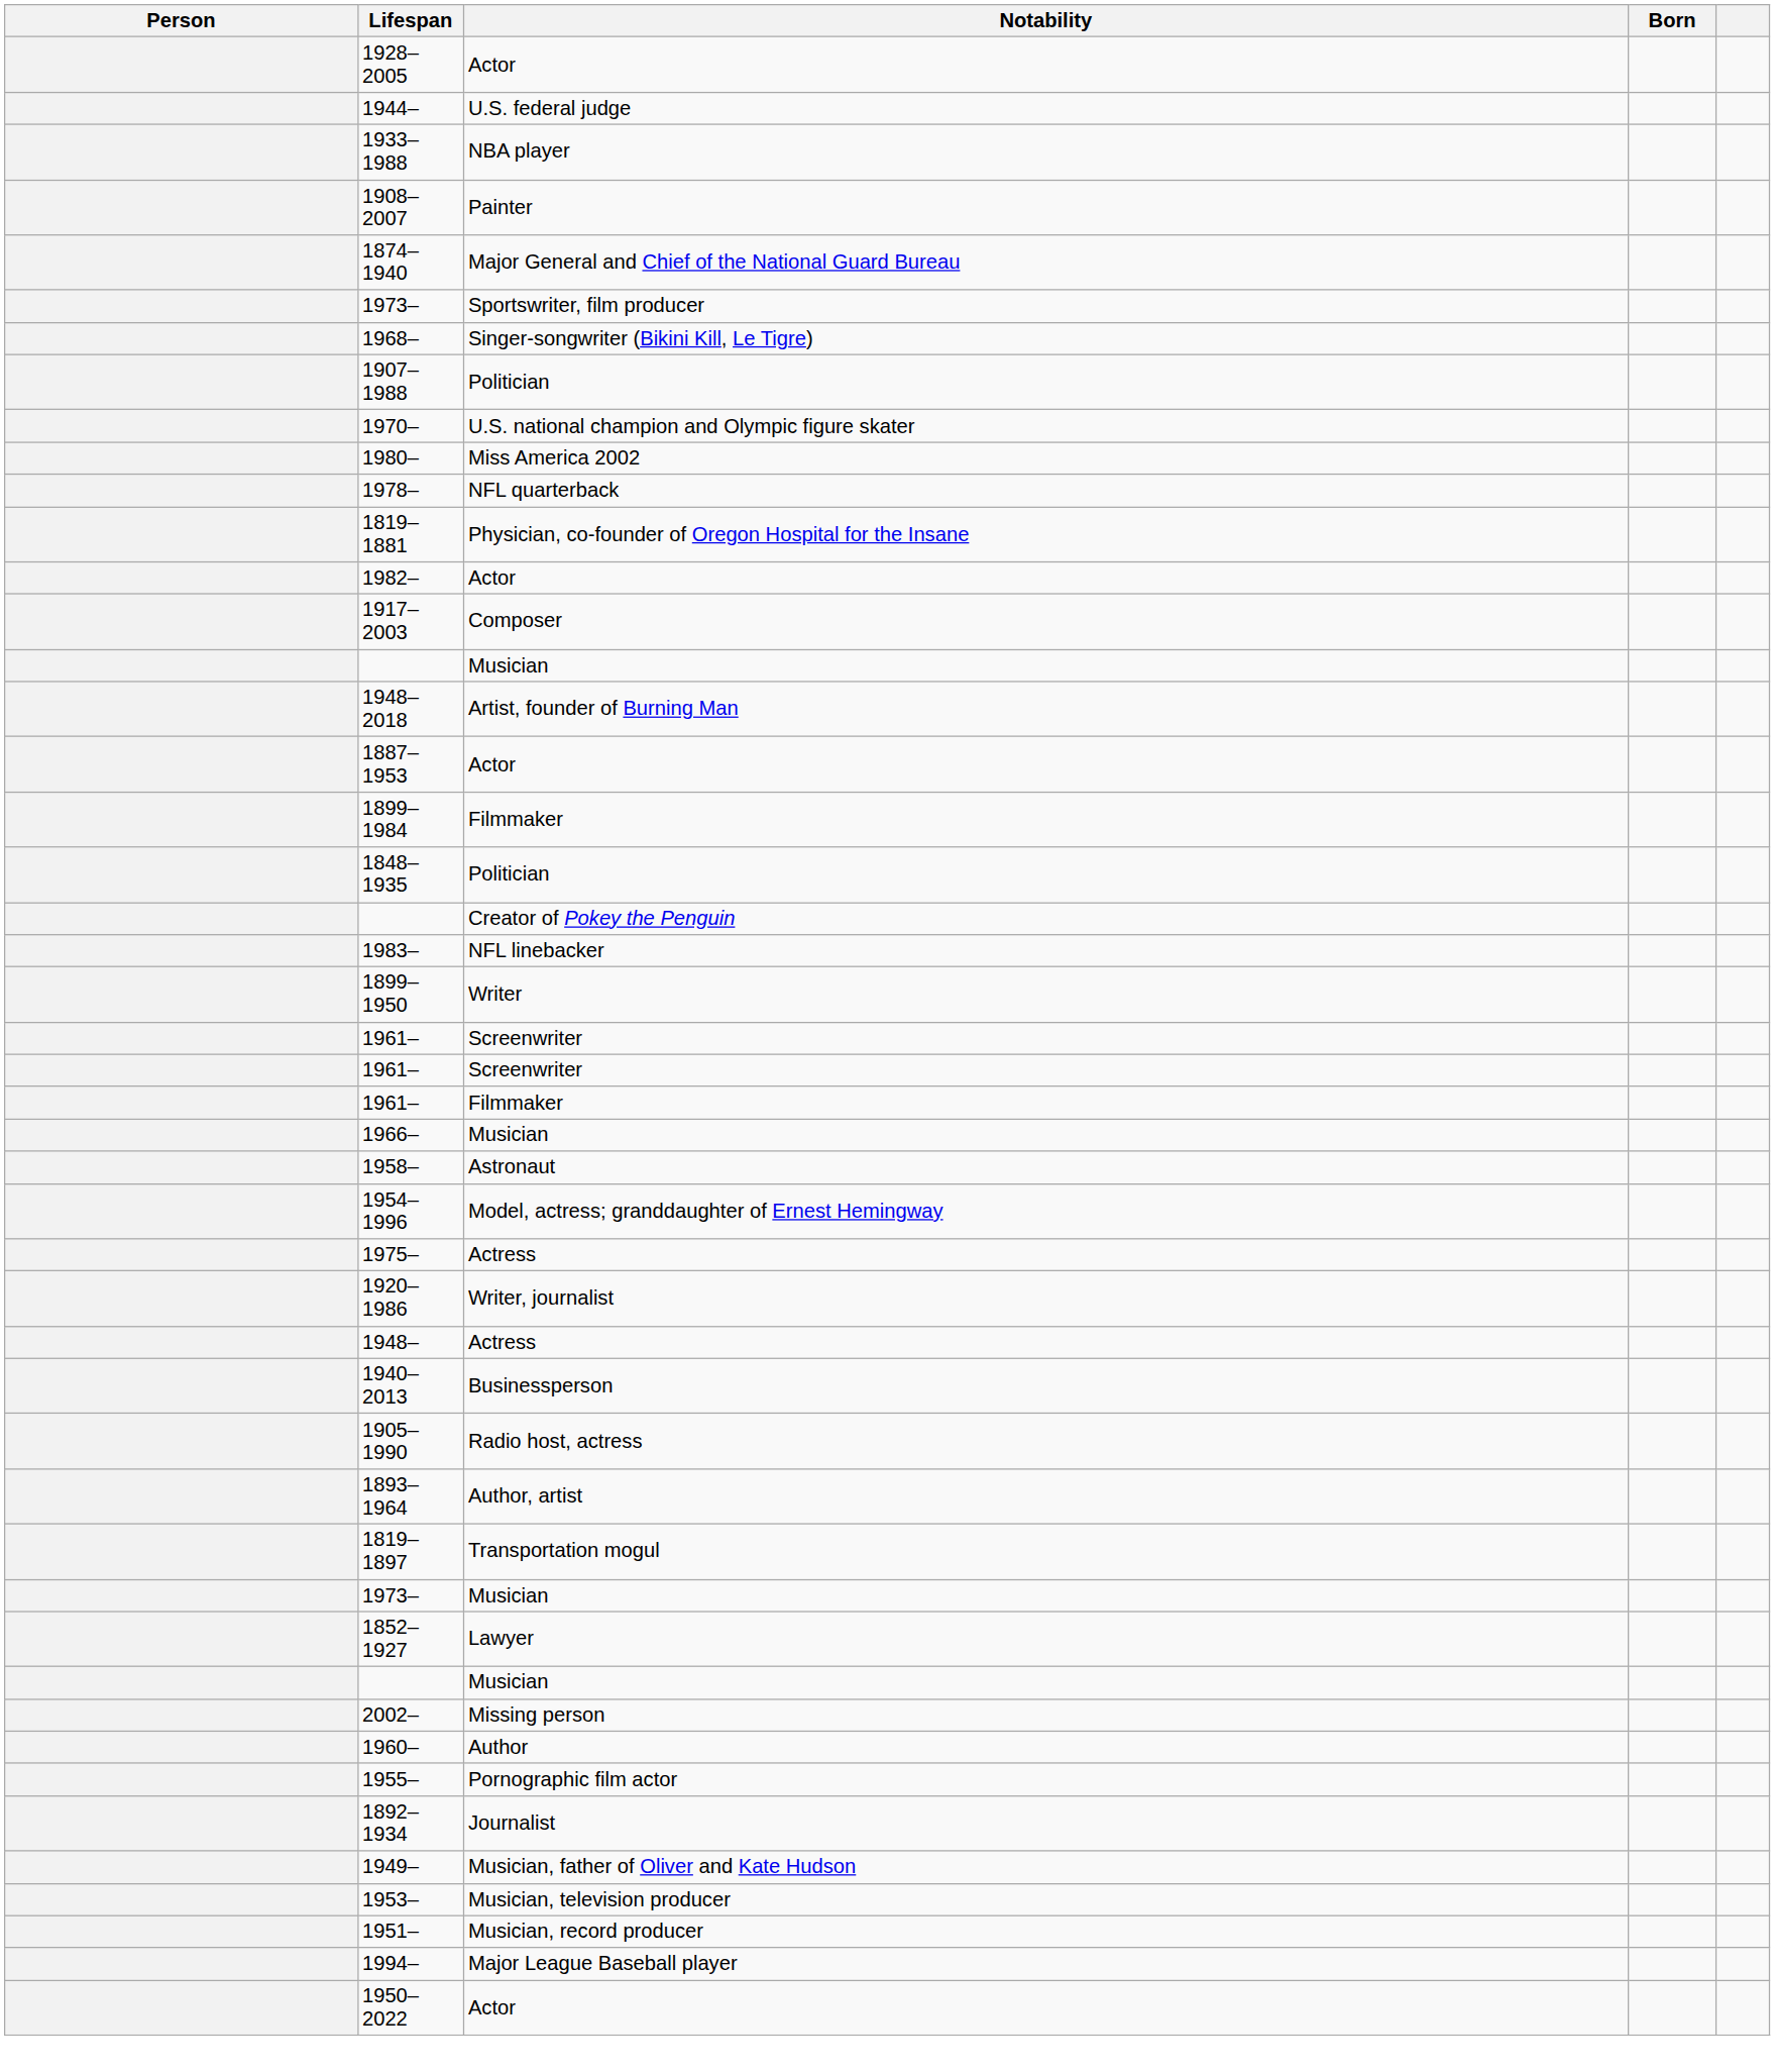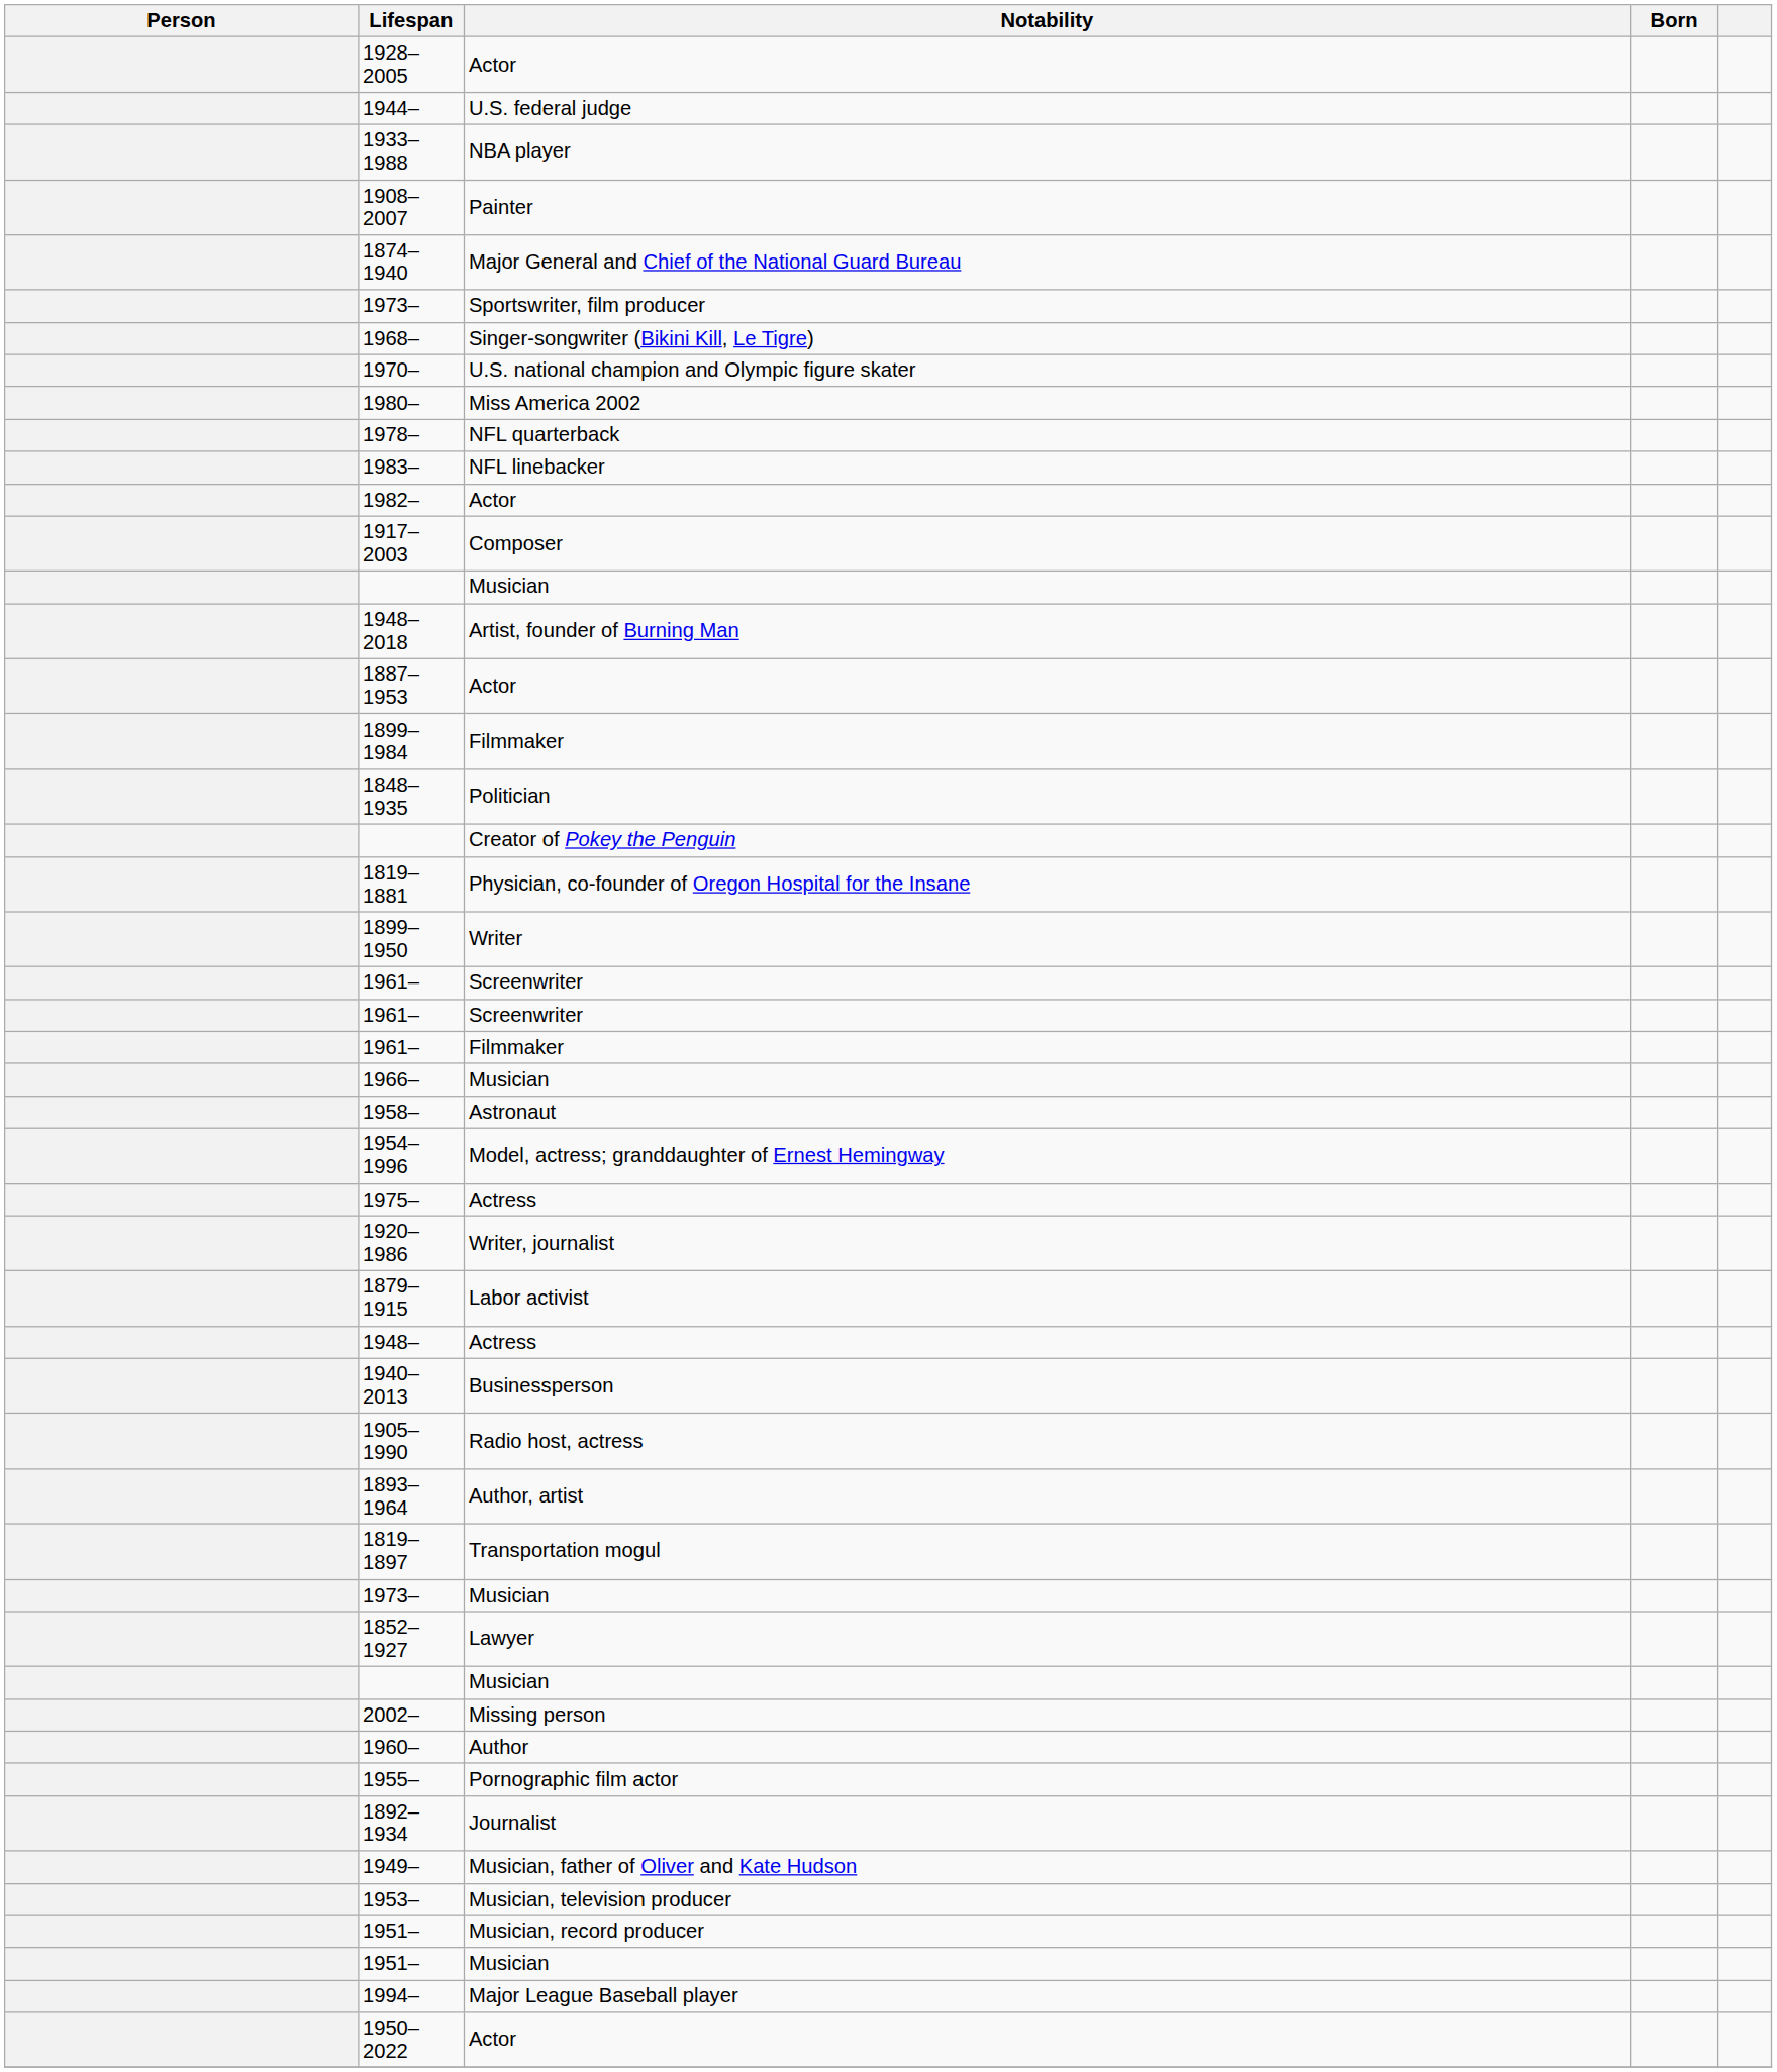 <table class="wikitable plainrowheaders sortable" style="margin-right: 0; width:70%;">
 <tr>
 <th scope="col" width="20%">Person</th>
 <th scope="col" width="6%">Lifespan</th>
 <th scope="col">Notability</th>
 <th scope="col" width="5%">Born</th>
 <th scope="col" class="unsortable" width="3%"></th>
 </tr>
 <tr>
 <th scope="row"></th>
 <td>1928–2005</td>
 <td>Actor</td>
 <td></td>
 <td style="text-align:center;"></td>
 </tr>
 <tr>
 <th scope="row"></th>
 <td>1944–</td>
 <td>U.S. federal judge</td>
 <td></td>
 <td style="text-align:center;"></td>
 </tr>
 <tr>
 <th scope="row"></th>
 <td>1933–1988</td>
 <td>NBA player</td>
 <td></td>
 <td style="text-align:center;"></td>
 </tr>
 <tr>
 <th scope="row"></th>
 <td>1908–2007</td>
 <td>Painter</td>
 <td></td>
 <td style="text-align:center;"></td>
 </tr>
 <tr>
 <th scope="row"></th>
 <td>1874–1940</td>
 <td>Major General and <a href='#'>Chief of the National Guard Bureau</a></td>
 <td></td>
 <td style="text-align:center;"></td>
 </tr>
 <tr>
 <th scope="row"></th>
 <td>1973–</td>
 <td>Sportswriter, film producer</td>
 <td></td>
 <td style="text-align:center;"></td>
 </tr>
 <tr>
 <th scope="row"></th>
 <td>1968–</td>
 <td>Singer-songwriter (<a href='#'>Bikini Kill</a>, <a href='#'>Le Tigre</a>)</td>
 <td></td>
 <td style="text-align:center;"></td>
 </tr>
 <tr>
 <th scope="row"></th>
-<td>1907–1988</td>
-<td>Politician</td>
-<td></td>
-<td style="text-align:center;"></td>
-</tr>
-<tr>
-<th scope="row"></th>
 <td>1970–</td>
 <td>U.S. national champion and Olympic figure skater</td>
 <td></td>
 <td style="text-align:center;"></td>
 </tr>
 <tr>
 <th scope="row"></th>
 <td>1980–</td>
 <td>Miss America 2002</td>
 <td></td>
 <td style="text-align:center;"></td>
 </tr>
 <tr>
 <th scope="row"></th>
 <td>1978–</td>
 <td>NFL quarterback</td>
 <td></td>
 <td style="text-align:center;"></td>
 </tr>
 <tr>
 <th scope="row"></th>
-<td>1819–1881</td>
-<td>Physician, co-founder of <a href='#'>Oregon Hospital for the Insane</a></td>
+<td>1983–</td>
+<td>NFL linebacker</td>
 <td></td>
 <td style="text-align:center;"></td>
 </tr>
 <tr>
 <th scope="row"></th>
 <td>1982–</td>
 <td>Actor</td>
 <td></td>
 <td style="text-align:center;"></td>
 </tr>
 <tr>
 <th scope="row"></th>
 <td>1917–2003</td>
 <td>Composer</td>
 <td></td>
 <td style="text-align:center;"></td>
 </tr>
 <tr>
 <th scope="row"></th>
 <td></td>
 <td>Musician</td>
 <td></td>
 <td style="text-align:center;"></td>
 </tr>
 <tr>
 <th scope="row"></th>
 <td>1948–2018</td>
 <td>Artist, founder of <a href='#'>Burning Man</a></td>
 <td></td>
 <td style="text-align:Center;"></td>
 </tr>
 <tr>
 <th scope="row"></th>
 <td>1887–1953</td>
 <td>Actor</td>
 <td></td>
 <td style="text-align:center;"></td>
 </tr>
 <tr>
 <th scope="row"></th>
 <td>1899–1984</td>
 <td>Filmmaker</td>
 <td></td>
 <td style="text-align:center;"></td>
 </tr>
 <tr>
 <th scope="row"></th>
 <td>1848–1935</td>
 <td>Politician</td>
 <td></td>
 <td style="text-align:center;"></td>
 </tr>
 <tr>
 <th scope="row"></th>
 <td></td>
 <td>Creator of <em><a href='#'>Pokey the Penguin</a></em></td>
 <td></td>
 <td style="text-align:center;"></td>
 </tr>
 <tr>
 <th scope="row"></th>
-<td>1983–</td>
-<td>NFL linebacker</td>
+<td>1819–1881</td>
+<td>Physician, co-founder of <a href='#'>Oregon Hospital for the Insane</a></td>
 <td></td>
 <td style="text-align:center;"></td>
 </tr>
 <tr>
 <th scope="row"></th>
 <td>1899–1950</td>
 <td>Writer</td>
 <td></td>
 <td style="text-align:center;"></td>
 </tr>
 <tr>
 <th scope="row"></th>
 <td>1961–</td>
 <td>Screenwriter</td>
 <td></td>
 <td style="text-align:center;"></td>
 </tr>
 <tr>
 <th scope="row"></th>
 <td>1961–</td>
 <td>Screenwriter</td>
 <td></td>
 <td style="text-align:center;"></td>
 </tr>
 <tr>
 <th scope="row"></th>
 <td>1961–</td>
 <td>Filmmaker</td>
 <td></td>
 <td style="text-align:center;"></td>
 </tr>
 <tr>
 <th scope="row"></th>
 <td>1966–</td>
 <td>Musician</td>
 <td></td>
 <td style="text-align:center;"></td>
 </tr>
 <tr>
 <th scope="row"></th>
 <td>1958–</td>
 <td>Astronaut</td>
 <td></td>
 <td style="text-align:center;"></td>
 </tr>
 <tr>
 <th scope="row"></th>
 <td>1954–1996</td>
 <td>Model, actress; granddaughter of <a href='#'>Ernest Hemingway</a></td>
 <td></td>
 <td style="text-align:center;"></td>
 </tr>
 <tr>
 <th scope="row"></th>
 <td>1975–</td>
 <td>Actress</td>
 <td></td>
 <td style="text-align:center;"></td>
 </tr>
 <tr>
 <th scope="row"></th>
 <td>1920–1986</td>
 <td>Writer, journalist</td>
+<td></td>
+<td style="text-align:center;"></td>
+</tr>
+<tr>
+<th scope="row"></th>
+<td>1879–1915</td>
+<td>Labor activist</td>
 <td></td>
 <td style="text-align:center;"></td>
 </tr>
 <tr>
 <th scope="row"></th>
 <td>1948–</td>
 <td>Actress</td>
 <td></td>
 <td style="text-align:center;"></td>
 </tr>
 <tr>
 <th scope="row"></th>
 <td>1940–2013</td>
 <td>Businessperson</td>
 <td></td>
 <td style="text-align:center;"></td>
 </tr>
 <tr>
 <th scope="row"></th>
 <td>1905–1990</td>
 <td>Radio host, actress</td>
 <td></td>
 <td style="text-align:center;"></td>
 </tr>
 <tr>
 <th scope="row"></th>
 <td>1893–1964</td>
 <td>Author, artist</td>
 <td></td>
 <td style="text-align:center;"></td>
 </tr>
 <tr>
 <th scope="row"></th>
 <td>1819–1897</td>
 <td>Transportation mogul</td>
 <td></td>
 <td style="text-align:center;"></td>
 </tr>
 <tr>
 <th scope="row"></th>
 <td>1973–</td>
 <td>Musician</td>
 <td></td>
 <td style="text-align:center;"></td>
 </tr>
 <tr>
 <th scope="row"></th>
 <td>1852–1927</td>
 <td>Lawyer</td>
 <td></td>
 <td style="text-align:center;"></td>
 </tr>
 <tr>
 <th scope="row"></th>
 <td></td>
 <td>Musician</td>
 <td></td>
 <td style="text-align:center;"></td>
 </tr>
 <tr>
 <th scope="row"></th>
 <td>2002–</td>
 <td>Missing person</td>
 <td></td>
 <td style="text-align:center;"></td>
 </tr>
 <tr>
 <th scope="row"></th>
 <td>1960–</td>
 <td>Author</td>
 <td></td>
 <td style="text-align:center;"></td>
 </tr>
 <tr>
 <th scope="row"></th>
 <td>1955–</td>
 <td>Pornographic film actor</td>
 <td></td>
 <td style="text-align:center;"></td>
 </tr>
 <tr>
 <th scope="row"></th>
 <td>1892–1934</td>
 <td>Journalist</td>
 <td></td>
 <td style="text-align:center;"></td>
 </tr>
 <tr>
 <th scope="row"></th>
 <td>1949–</td>
 <td>Musician, father of <a href='#'>Oliver</a> and <a href='#'>Kate Hudson</a></td>
 <td></td>
 <td style="text-align:center;"></td>
 </tr>
 <tr>
 <th scope="row"></th>
 <td>1953–</td>
 <td>Musician, television producer</td>
 <td></td>
 <td style="text-align:center;"></td>
 </tr>
 <tr>
 <th scope="row"></th>
 <td>1951–</td>
 <td>Musician, record producer</td>
 <td></td>
 <td style="text-align:center;"></td>
 </tr>
 <tr>
 <th scope="row"></th>
+<td>1951–</td>
+<td>Musician</td>
+<td></td>
+<td style="text-align:center;"></td>
+</tr>
+<tr>
+<th scope="row"></th>
 <td>1994–</td>
 <td>Major League Baseball player</td>
 <td></td>
 <td style="text-align:center;"></td>
 </tr>
 <tr>
 <th scope="row"></th>
 <td>1950–2022</td>
 <td>Actor</td>
 <td></td>
 <td style="text-align:center;"></td>
 </tr>
 <tr>
 </tr>
 </table>
